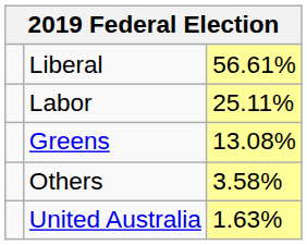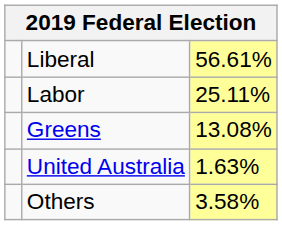 <table class="wikitable" style="float:right; margin-left:0.5em">
 <tr>
 <th colspan = 3>2019 Federal Election</th>
 </tr>
 <tr>
 <td> </td>
 <td>Liberal</td>
 <td bgcolor="FFFF99">56.61%</td>
 </tr>
 <tr>
 <td> </td>
 <td>Labor</td>
 <td bgcolor="FFFF99">25.11%</td>
 </tr>
 <tr>
 <td> </td>
 <td><a href='#'>Greens</a></td>
 <td bgcolor="FFFF99">13.08%</td>
 </tr>
 <tr>
 <td> </td>
+<td><a href='#'>United Australia</a></td>
+<td bgcolor="FFFF99">1.63%</td>
+</tr>
+<tr>
+<td> </td>
 <td>Others</td>
 <td bgcolor="FFFF99">3.58%</td>
 </tr>
-<tr>
-<td> </td>
-<td><a href='#'>United Australia</a></td>
-<td bgcolor="FFFF99">1.63%</td>
-</tr>
 </table>
